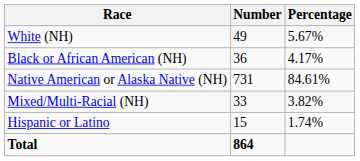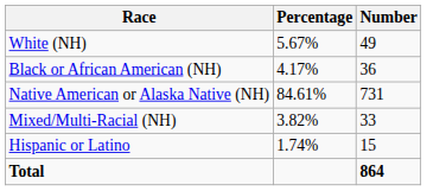 <table class="wikitable">
 <tr>
 <th>Race</th>
+<th>Percentage</th>
 <th>Number</th>
-<th>Percentage</th>
 </tr>
 <tr>
 <td><a href='#'>White</a> (NH)</td>
+<td>5.67%</td>
 <td>49</td>
-<td>5.67%</td>
 </tr>
 <tr>
 <td><a href='#'>Black or African American</a> (NH)</td>
+<td>4.17%</td>
 <td>36</td>
-<td>4.17%</td>
 </tr>
 <tr>
 <td><a href='#'>Native American</a> or <a href='#'>Alaska Native</a> (NH)</td>
+<td>84.61%</td>
 <td>731</td>
-<td>84.61%</td>
 </tr>
 <tr>
 <td><a href='#'>Mixed/Multi-Racial</a> (NH)</td>
+<td>3.82%</td>
 <td>33</td>
-<td>3.82%</td>
 </tr>
 <tr>
 <td><a href='#'>Hispanic or Latino</a></td>
+<td>1.74%</td>
 <td>15</td>
-<td>1.74%</td>
 </tr>
 <tr>
 <td><strong>Total</strong></td>
+<td></td>
 <td><strong>864</strong></td>
-<td></td>
 </tr>
 </table>
